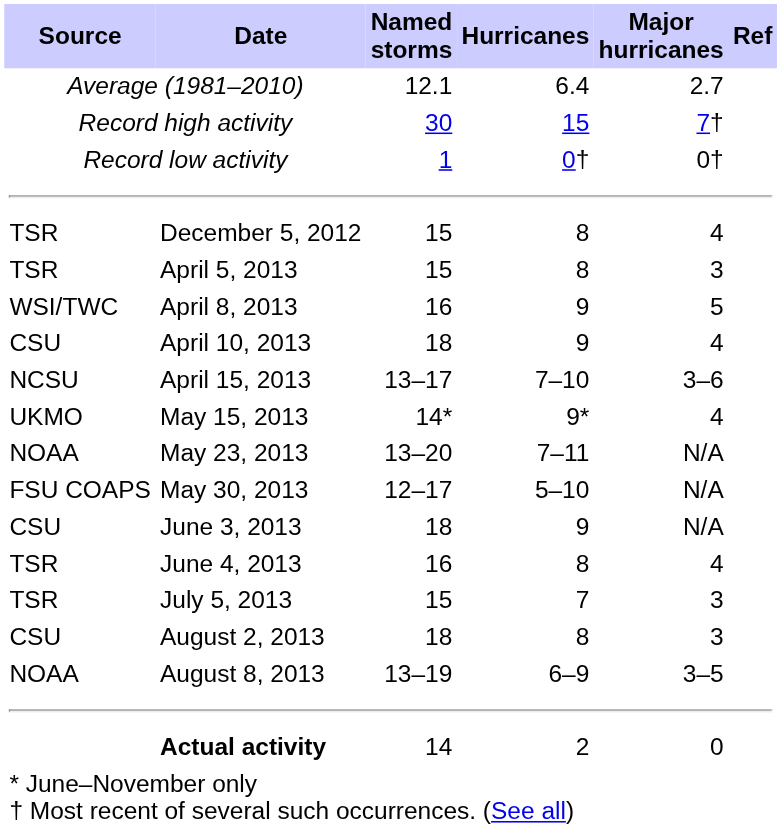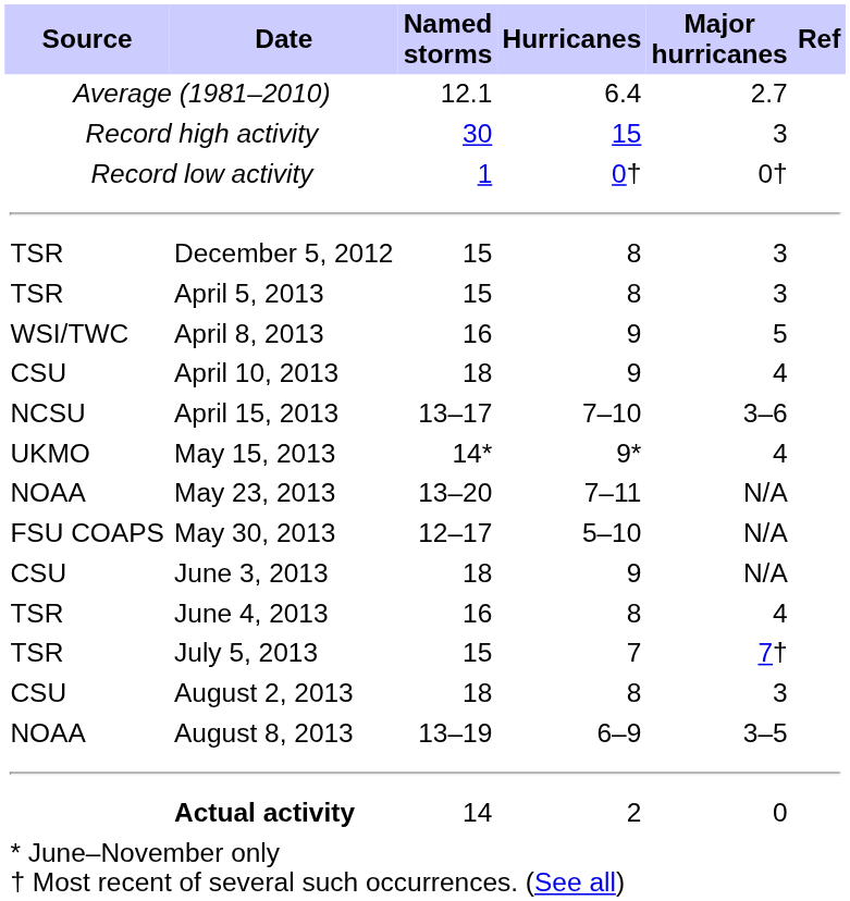 <table class="toccolours" cellspacing=0 cellpadding=3 style="float:right; margin-left:1em; text-align:right; clear: right;">
 <tr style="background:#ccccff">
 <td align="center"><strong>Source</strong></td>
 <td align="center"><strong>Date</strong></td>
 <td align="center"><strong><span>Named<br>storms</span></strong></td>
 <td align="center"><strong><span>Hurricanes</span></strong></td>
 <td align="center"><strong><span>Major<br>hurricanes</span></strong></td>
 <td align="center"><strong><span>Ref</span></strong></td>
 </tr>
 <tr>
 <td align="center" colspan="2"><em>Average <span>(1981–2010)</span></em></td>
 <td>12.1</td>
 <td>6.4</td>
 <td>2.7</td>
 <td></td>
 </tr>
 <tr>
 <td align="center" colspan="2"><em>Record high activity</em></td>
 <td><a href='#'>30</a></td>
 <td><a href='#'>15</a></td>
-<td><a href='#'>7</a>†</td>
+<td>3</td>
 <td></td>
 </tr>
 <tr>
 <td align="center" colspan="2"><em>Record low activity</em></td>
 <td><a href='#'>1</a></td>
 <td><a href='#'>0</a>†</td>
 <td>0†</td>
 <td></td>
 </tr>
 <tr>
 <td colspan="6" style="text-align:center;"><hr></td>
 </tr>
 <tr>
 <td align="left">TSR</td>
 <td align="left">December 5, 2012</td>
 <td>15</td>
 <td>8</td>
-<td>4</td>
+<td>3</td>
 <td></td>
 </tr>
 <tr>
 <td align="left">TSR</td>
 <td align="left">April 5, 2013</td>
 <td>15</td>
 <td>8</td>
 <td>3</td>
 <td></td>
 </tr>
 <tr>
 <td align="left">WSI/TWC</td>
 <td align="left">April 8, 2013</td>
 <td>16</td>
 <td>9</td>
 <td>5</td>
 <td></td>
 </tr>
 <tr>
 <td align="left">CSU</td>
 <td align="left">April 10, 2013</td>
 <td>18</td>
 <td>9</td>
 <td>4</td>
 <td></td>
 </tr>
 <tr>
 <td align="left">NCSU</td>
 <td align="left">April 15, 2013</td>
 <td>13–17</td>
 <td>7–10</td>
 <td>3–6</td>
 <td></td>
 </tr>
 <tr>
 <td align="left">UKMO</td>
 <td align="left">May 15, 2013</td>
 <td>14*</td>
 <td>9*</td>
 <td>4</td>
 <td></td>
 </tr>
 <tr>
 <td align="left">NOAA</td>
 <td align="left">May 23, 2013</td>
 <td>13–20</td>
 <td>7–11</td>
 <td>N/A</td>
 <td></td>
 </tr>
 <tr>
 <td align="left">FSU COAPS</td>
 <td align="left">May 30, 2013</td>
 <td>12–17</td>
 <td>5–10</td>
 <td>N/A</td>
 <td></td>
 </tr>
 <tr>
 <td align="left">CSU</td>
 <td align="left">June 3, 2013</td>
 <td>18</td>
 <td>9</td>
 <td>N/A</td>
 <td></td>
 </tr>
 <tr>
 <td align="left">TSR</td>
 <td align="left">June 4, 2013</td>
 <td>16</td>
 <td>8</td>
 <td>4</td>
 <td></td>
 </tr>
 <tr>
 <td align="left">TSR</td>
 <td align="left">July 5, 2013</td>
 <td>15</td>
 <td>7</td>
-<td>3</td>
+<td><a href='#'>7</a>†</td>
 <td></td>
 </tr>
 <tr>
 <td align="left">CSU</td>
 <td align="left">August 2, 2013</td>
 <td>18</td>
 <td>8</td>
 <td>3</td>
 <td></td>
 </tr>
 <tr>
 <td align="left">NOAA</td>
 <td align="left">August 8, 2013</td>
 <td>13–19</td>
 <td>6–9</td>
 <td>3–5</td>
 <td></td>
 </tr>
 <tr>
 <td colspan="6" style="text-align:center;"><hr></td>
 </tr>
 <tr>
 <td align="left"></td>
 <td align="left"><strong>Actual activity</strong></td>
 <td>14</td>
 <td>2</td>
 <td>0</td>
 </tr>
 <tr>
 <td align="left" colspan="5">* June–November only<br>† Most recent of several such occurrences. (<a href='#'>See all</a>)</td>
 </tr>
 </table>
